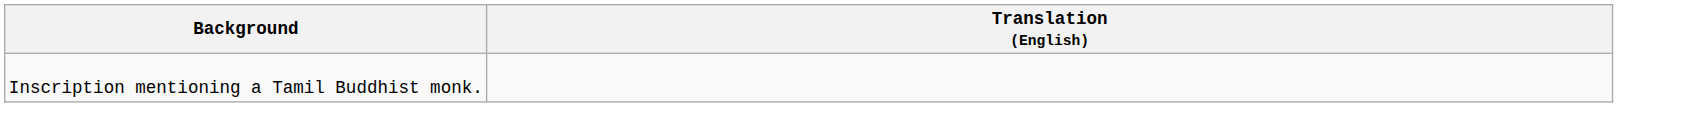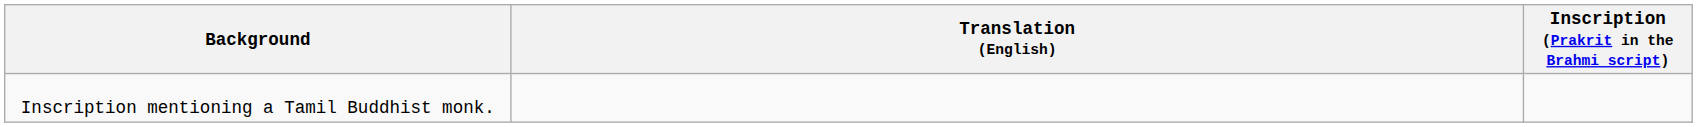 <table class="wikitable centre">
 <tr>
 <th scope="col" align=left>Background<br></th>
 <th>Translation<br><small>(English)</small></th>
+<th>Inscription<br><small>(<a href='#'>Prakrit</a> in the <a href='#'>Brahmi script</a>)</small></th>
 </tr>
 <tr>
 <td align=center width="30%"><br>Inscription mentioning a Tamil Buddhist monk.</td>
 <td align=left></td>
+<td align=center width="10%"></td>
 </tr>
 </table>
